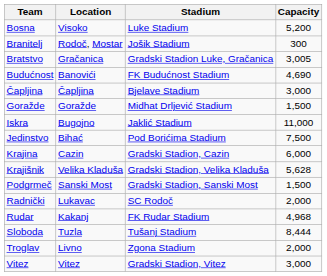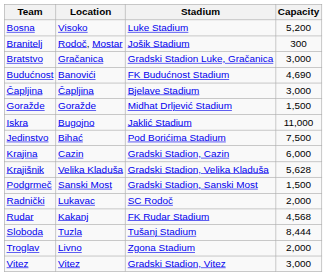 <table class="wikitable sortable">
 <tr>
 <th>Team</th>
 <th>Location</th>
 <th>Stadium</th>
 <th>Capacity</th>
 </tr>
 <tr>
 <td><a href='#'>Bosna</a></td>
 <td><a href='#'>Visoko</a></td>
 <td><a href='#'>Luke Stadium</a></td>
 <td align="center">5,200</td>
 </tr>
 <tr>
 <td><a href='#'>Branitelj</a></td>
 <td><a href='#'>Rodoč</a>, <a href='#'>Mostar</a></td>
 <td><a href='#'>Jošik Stadium</a></td>
 <td align="center">300</td>
 </tr>
 <tr>
 <td><a href='#'>Bratstvo</a></td>
 <td><a href='#'>Gračanica</a></td>
 <td><a href='#'>Gradski Stadion Luke, Gračanica</a></td>
-<td align="center">3,005</td>
+<td align="center">3,000</td>
 </tr>
 <tr>
 <td><a href='#'>Budućnost</a></td>
 <td><a href='#'>Banovići</a></td>
 <td><a href='#'>FK Budućnost Stadium</a></td>
 <td align="center">4,690</td>
 </tr>
 <tr>
 <td><a href='#'>Čapljina</a></td>
 <td><a href='#'>Čapljina</a></td>
 <td><a href='#'>Bjelave Stadium</a></td>
 <td align="center">3,000</td>
 </tr>
 <tr>
 <td><a href='#'>Goražde</a></td>
 <td><a href='#'>Goražde</a></td>
 <td><a href='#'>Midhat Drljević Stadium</a></td>
 <td align="center">1,500</td>
 </tr>
 <tr>
 <td><a href='#'>Iskra</a></td>
 <td><a href='#'>Bugojno</a></td>
 <td><a href='#'>Jaklić Stadium</a></td>
 <td align="center">11,000</td>
 </tr>
 <tr>
 <td><a href='#'>Jedinstvo</a></td>
 <td><a href='#'>Bihać</a></td>
 <td><a href='#'>Pod Borićima Stadium</a></td>
 <td align="center">7,500</td>
 </tr>
 <tr>
 <td><a href='#'>Krajina</a></td>
 <td><a href='#'>Cazin</a></td>
 <td><a href='#'>Gradski Stadion, Cazin</a></td>
 <td align="center">6,000</td>
 </tr>
 <tr>
 <td><a href='#'>Krajišnik</a></td>
 <td><a href='#'>Velika Kladuša</a></td>
 <td><a href='#'>Gradski Stadion, Velika Kladuša</a></td>
 <td align="center">5,628</td>
 </tr>
 <tr>
 <td><a href='#'>Podgrmeč</a></td>
 <td><a href='#'>Sanski Most</a></td>
 <td><a href='#'>Gradski Stadion, Sanski Most</a></td>
 <td align="center">1,500</td>
 </tr>
 <tr>
 <td><a href='#'>Radnički</a></td>
 <td><a href='#'>Lukavac</a></td>
 <td><a href='#'>SC Rodoč</a></td>
 <td align="center">2,000</td>
 </tr>
 <tr>
 <td><a href='#'>Rudar</a></td>
 <td><a href='#'>Kakanj</a></td>
 <td><a href='#'>FK Rudar Stadium</a><br></td>
-<td align="center">4,968</td>
+<td align="center">4,568</td>
 </tr>
 <tr>
 <td><a href='#'>Sloboda</a></td>
 <td><a href='#'>Tuzla</a></td>
 <td><a href='#'>Tušanj Stadium</a></td>
 <td align="center">8,444</td>
 </tr>
 <tr>
 <td><a href='#'>Troglav</a></td>
 <td><a href='#'>Livno</a></td>
 <td><a href='#'>Zgona Stadium</a></td>
 <td align="center">2,000</td>
 </tr>
 <tr>
 <td><a href='#'>Vitez</a></td>
 <td><a href='#'>Vitez</a></td>
 <td><a href='#'>Gradski Stadion, Vitez</a></td>
 <td align="center">3,000</td>
 </tr>
 </table>
